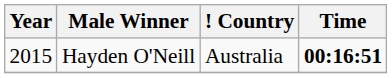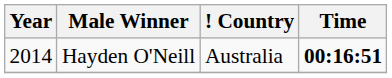 <table class="wikitable">
 <tr>
 <th>Year</th>
 <th>Male Winner</th>
 <th>! Country</th>
 <th>Time</th>
 </tr>
 <tr>
-<td>2015</td>
+<td>2014</td>
 <td>Hayden O'Neill</td>
 <td>Australia</td>
 <td><strong>00:16:51</strong></td>
 </tr>
 <tr>
 </tr>
 </table>
